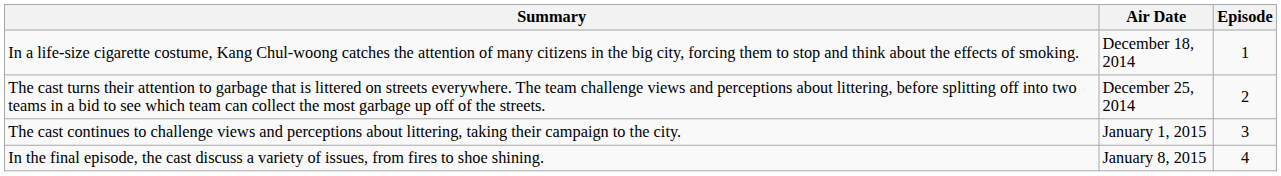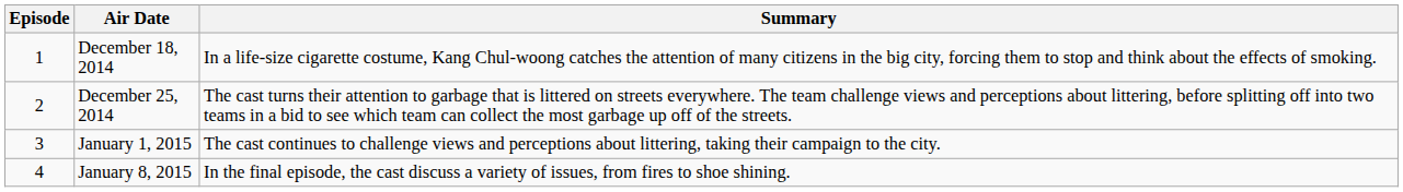 <table class="wikitable">
 <tr>
+<th>Episode</th>
+<th>Air Date</th>
 <th>Summary</th>
-<th>Air Date</th>
-<th>Episode</th>
 </tr>
 <tr>
+<td align="center">1</td>
+<td>December 18, 2014</td>
 <td>In a life-size cigarette costume, Kang Chul-woong catches the attention of many citizens in the big city, forcing them to stop and think about the effects of smoking.</td>
-<td>December 18, 2014</td>
-<td align="center">1</td>
 </tr>
 <tr>
+<td align="center">2</td>
+<td>December 25, 2014</td>
 <td>The cast turns their attention to garbage that is littered on streets everywhere. The team challenge views and perceptions about littering, before splitting off into two teams in a bid to see which team can collect the most garbage up off of the streets.</td>
-<td>December 25, 2014</td>
-<td align="center">2</td>
 </tr>
 <tr>
+<td align="center">3</td>
+<td>January 1, 2015</td>
 <td>The cast continues to challenge views and perceptions about littering, taking their campaign to the city.</td>
-<td>January 1, 2015</td>
-<td align="center">3</td>
 </tr>
 <tr>
+<td align="center">4</td>
+<td>January 8, 2015</td>
 <td>In the final episode, the cast discuss a variety of issues, from fires to shoe shining.</td>
-<td>January 8, 2015</td>
-<td align="center">4</td>
 </tr>
 </table>
